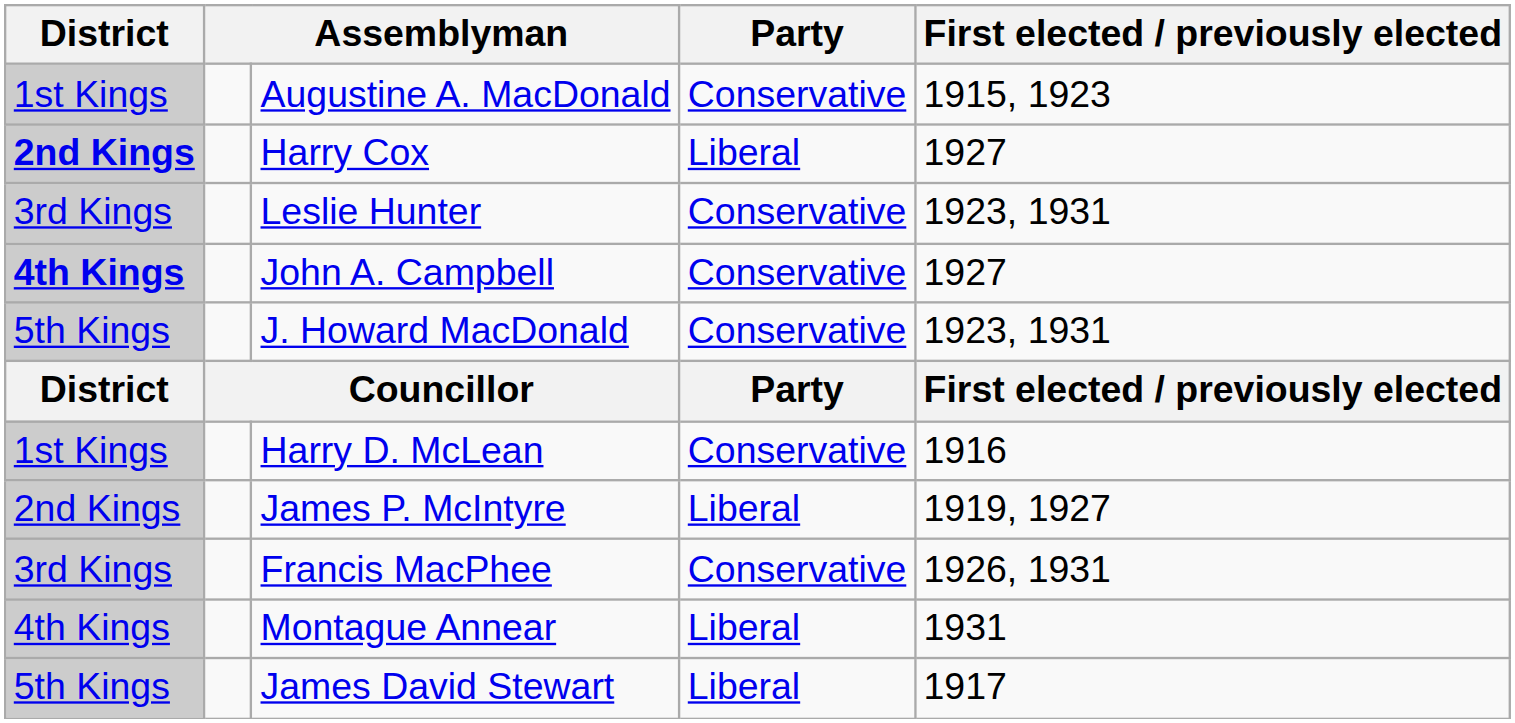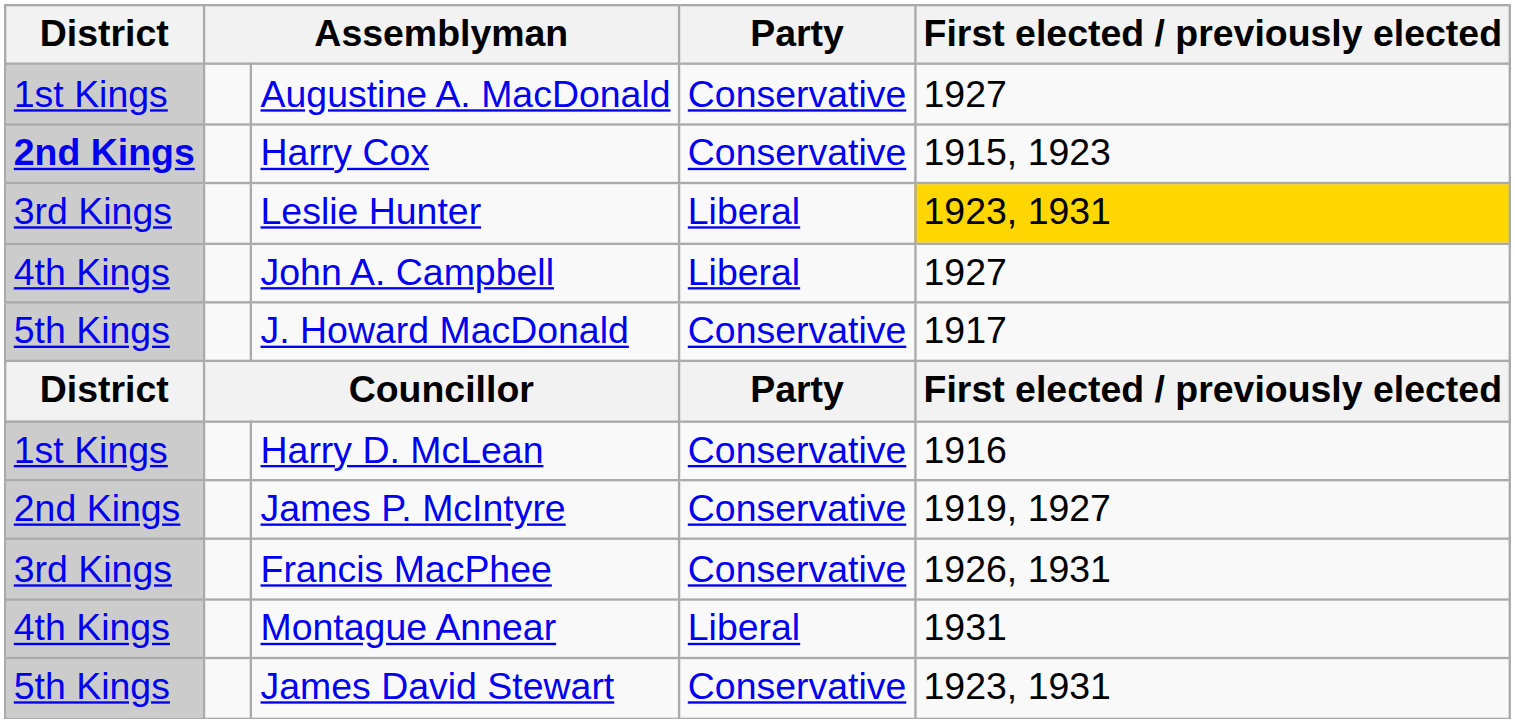 <table class="wikitable sortable">
 <tr>
 <th>District</th>
 <th colspan="2">Assemblyman</th>
 <th>Party</th>
 <th>First elected / previously elected</th>
 </tr>
 <tr>
 <td bgcolor="CCCCCC"><a href='#'>1st Kings</a></td>
 <td>   </td>
 <td><a href='#'>Augustine A. MacDonald</a></td>
 <td><a href='#'>Conservative</a></td>
-<td>1915, 1923</td>
+<td>1927</td>
 </tr>
 <tr>
 <td bgcolor="CCCCCC"><strong><a href='#'>2nd Kings</a></strong></td>
 <td>   </td>
 <td><a href='#'>Harry Cox</a></td>
-<td><a href='#'>Liberal</a></td>
-<td>1927</td>
+<td><a href='#'>Conservative</a></td>
+<td>1915, 1923</td>
 </tr>
 <tr>
 <td bgcolor="CCCCCC"><a href='#'>3rd Kings</a></td>
 <td>   </td>
 <td><a href='#'>Leslie Hunter</a></td>
-<td><a href='#'>Conservative</a></td>
-<td>1923, 1931</td>
+<td><a href='#'>Liberal</a></td>
+<td style="background: gold;">1923, 1931</td>
 </tr>
 <tr>
-<td bgcolor="CCCCCC"><strong><a href='#'>4th Kings</a></strong></td>
+<td bgcolor="CCCCCC"><a href='#'>4th Kings</a></td>
 <td>   </td>
 <td><a href='#'>John A. Campbell</a></td>
-<td><a href='#'>Conservative</a></td>
+<td><a href='#'>Liberal</a></td>
 <td>1927</td>
 </tr>
 <tr>
 <td bgcolor="CCCCCC"><a href='#'>5th Kings</a></td>
 <td>   </td>
 <td><a href='#'>J. Howard MacDonald</a></td>
 <td><a href='#'>Conservative</a></td>
-<td>1923, 1931</td>
+<td>1917</td>
 </tr>
 <tr>
 <th>District</th>
 <th colspan="2">Councillor</th>
 <th>Party</th>
 <th>First elected / previously elected</th>
 </tr>
 <tr>
 <td bgcolor="CCCCCC"><a href='#'>1st Kings</a></td>
 <td>   </td>
 <td><a href='#'>Harry D. McLean</a></td>
 <td><a href='#'>Conservative</a></td>
 <td>1916</td>
 </tr>
 <tr>
 <td bgcolor="CCCCCC"><a href='#'>2nd Kings</a></td>
 <td>   </td>
 <td><a href='#'>James P. McIntyre</a></td>
-<td><a href='#'>Liberal</a></td>
+<td><a href='#'>Conservative</a></td>
 <td>1919, 1927</td>
 </tr>
 <tr>
 <td bgcolor="CCCCCC"><a href='#'>3rd Kings</a></td>
 <td>   </td>
 <td><a href='#'>Francis MacPhee</a></td>
 <td><a href='#'>Conservative</a></td>
 <td>1926, 1931</td>
 </tr>
 <tr>
 <td bgcolor="CCCCCC"><a href='#'>4th Kings</a></td>
 <td>   </td>
 <td><a href='#'>Montague Annear</a></td>
 <td><a href='#'>Liberal</a></td>
 <td>1931</td>
 </tr>
 <tr>
 <td bgcolor="CCCCCC"><a href='#'>5th Kings</a></td>
 <td>   </td>
 <td><a href='#'>James David Stewart</a></td>
-<td><a href='#'>Liberal</a></td>
-<td>1917</td>
+<td><a href='#'>Conservative</a></td>
+<td>1923, 1931</td>
 </tr>
 </table>
